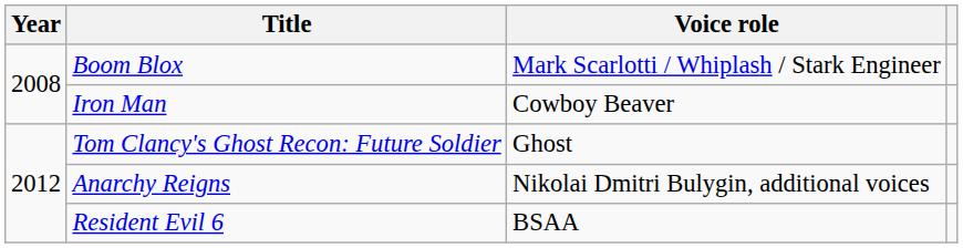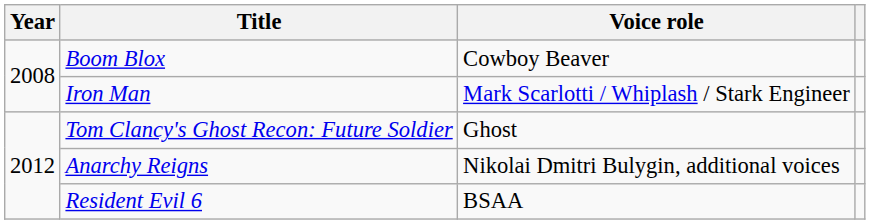 <table class="wikitable sortable">
 <tr>
 <th>Year</th>
 <th>Title</th>
 <th>Voice role</th>
 <th></th>
 </tr>
 <tr>
 <td rowspan="2">2008</td>
 <td><em><a href='#'>Boom Blox</a></em></td>
-<td><a href='#'>Mark Scarlotti / Whiplash</a> / Stark Engineer</td>
+<td>Cowboy Beaver</td>
 <td></td>
 </tr>
 <tr>
 <td><em><a href='#'>Iron Man</a></em></td>
-<td>Cowboy Beaver</td>
+<td><a href='#'>Mark Scarlotti / Whiplash</a> / Stark Engineer</td>
 <td></td>
 </tr>
 <tr>
 <td rowspan="3">2012</td>
 <td><em><a href='#'>Tom Clancy's Ghost Recon: Future Soldier</a></em></td>
 <td>Ghost</td>
 <td></td>
 </tr>
 <tr>
 <td><em><a href='#'>Anarchy Reigns</a></em></td>
 <td>Nikolai Dmitri Bulygin, additional voices</td>
 <td></td>
 </tr>
 <tr>
 <td><em><a href='#'>Resident Evil 6</a></em></td>
 <td>BSAA</td>
 <td></td>
 </tr>
 </table>
